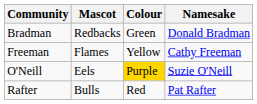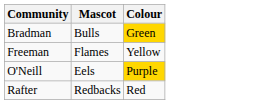 <table class="wikitable">
 <tr>
 <th>Community</th>
 <th>Mascot</th>
 <th>Colour</th>
-<th>Namesake</th>
 </tr>
 <tr>
 <td>Bradman</td>
-<td>Redbacks</td>
-<td>Green</td>
-<td><a href='#'>Donald Bradman</a></td>
+<td>Bulls</td>
+<td style="background: gold;">Green</td>
 </tr>
 <tr>
 <td>Freeman</td>
 <td>Flames</td>
 <td>Yellow</td>
-<td><a href='#'>Cathy Freeman</a></td>
 </tr>
 <tr>
 <td>O'Neill</td>
 <td>Eels</td>
 <td style="background: gold;">Purple</td>
-<td><a href='#'>Suzie O'Neill</a></td>
 </tr>
 <tr>
 <td>Rafter</td>
-<td>Bulls</td>
+<td>Redbacks</td>
 <td>Red</td>
-<td><a href='#'>Pat Rafter</a></td>
 </tr>
 </table>
